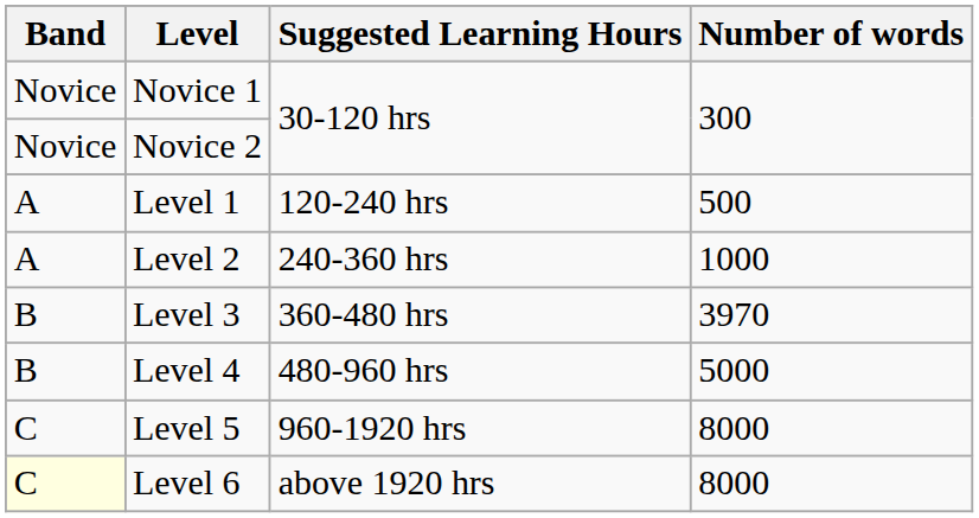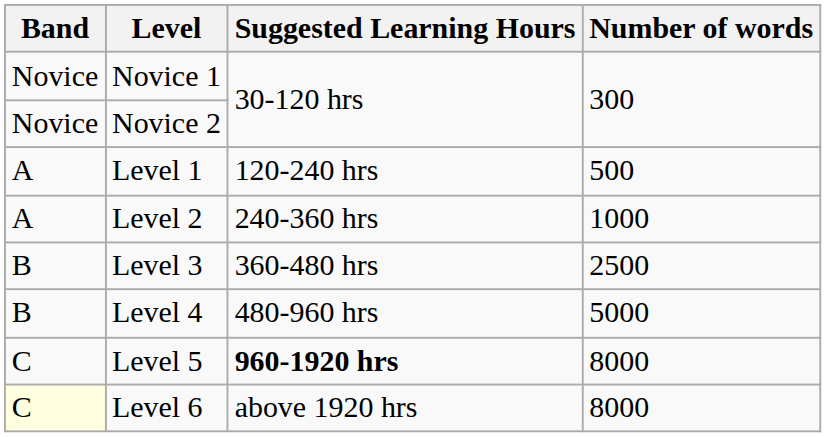 <table class="wikitable">
 <tr>
 <th>Band</th>
 <th>Level</th>
 <th>Suggested Learning Hours</th>
 <th>Number of words</th>
 </tr>
 <tr>
 <td>Novice</td>
 <td>Novice 1</td>
 <td rowspan="2">30-120 hrs</td>
 <td rowspan="2">300</td>
 </tr>
 <tr>
 <td>Novice</td>
 <td>Novice 2</td>
 </tr>
 <tr>
 <td>A</td>
 <td>Level 1</td>
 <td>120-240 hrs</td>
 <td>500</td>
 </tr>
 <tr>
 <td>A</td>
 <td>Level 2</td>
 <td>240-360 hrs</td>
 <td>1000</td>
 </tr>
 <tr>
 <td>B</td>
 <td>Level 3</td>
 <td>360-480 hrs</td>
-<td>3970</td>
+<td>2500</td>
 </tr>
 <tr>
 <td>B</td>
 <td>Level 4</td>
 <td>480-960 hrs</td>
 <td>5000</td>
 </tr>
 <tr>
 <td>C</td>
 <td>Level 5</td>
-<td>960-1920 hrs</td>
+<td><strong>960-1920 hrs</strong></td>
 <td>8000</td>
 </tr>
 <tr>
 <td style="background: lightyellow;">C</td>
 <td>Level 6</td>
 <td>above 1920 hrs</td>
 <td>8000</td>
 </tr>
 </table>
